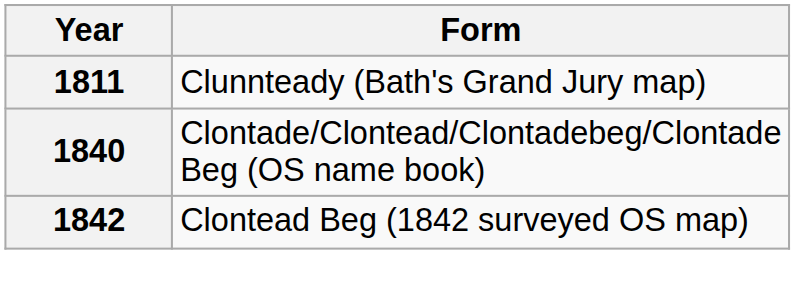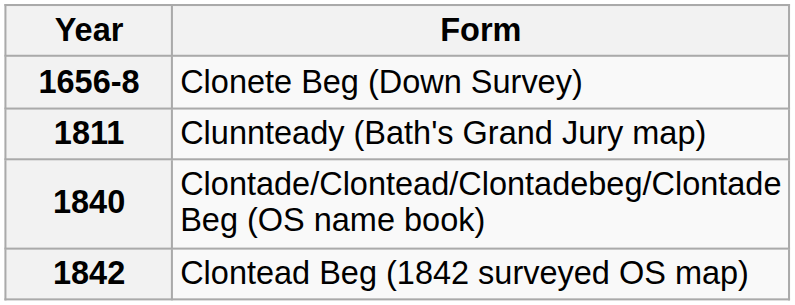 <table class="wikitable" style="margin:0 0 0 3em; border:1px solid darkgrey;">
 <tr>
 <th style="width:75px;">Year</th>
 <th style="width:200px;">Form</th>
+</tr>
+<tr>
+<th>1656-8</th>
+<td>Clonete Beg (Down Survey)</td>
 </tr>
 <tr>
 <th>1811</th>
 <td>Clunnteady (Bath's Grand Jury map)</td>
 </tr>
 <tr>
 <th>1840</th>
 <td>Clontade/Clontead/Clontadebeg/Clontade Beg (OS name book)</td>
 </tr>
 <tr>
 <th>1842</th>
 <td>Clontead Beg (1842 surveyed OS map)</td>
 </tr>
 </table>
